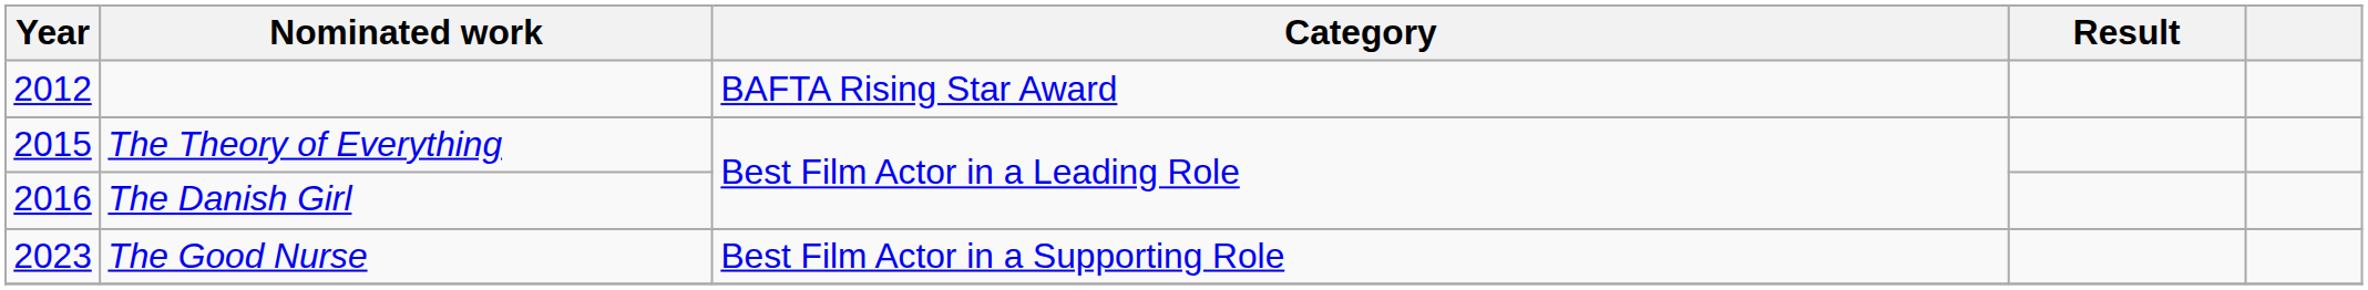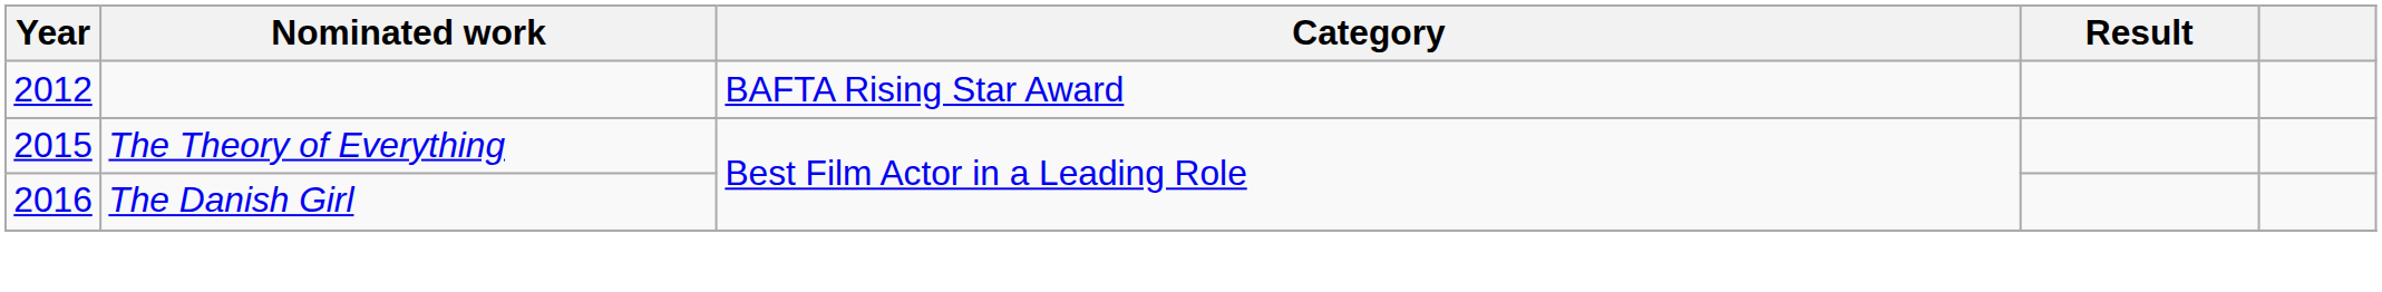 <table class=wikitable>
 <tr>
 <th width=4%>Year</th>
 <th width=26%>Nominated work</th>
 <th width=55%>Category</th>
 <th width=10%>Result</th>
 <th width=5%></th>
 </tr>
 <tr>
 <td><a href='#'>2012</a></td>
 <td></td>
 <td><a href='#'>BAFTA Rising Star Award</a></td>
 <td></td>
 <td></td>
 </tr>
 <tr>
 <td><a href='#'>2015</a></td>
 <td><em><a href='#'>The Theory of Everything</a></em></td>
 <td rowspan="2"><a href='#'>Best Film Actor in a Leading Role</a></td>
 <td></td>
 <td></td>
 </tr>
 <tr>
 <td><a href='#'>2016</a></td>
 <td><em><a href='#'>The Danish Girl</a></em></td>
 <td></td>
 <td></td>
 </tr>
 <tr>
-<td><a href='#'>2023</a></td>
-<td><em><a href='#'>The Good Nurse</a></em></td>
-<td><a href='#'>Best Film Actor in a Supporting Role</a></td>
-<td></td>
-<td></td>
-</tr>
-<tr>
 </tr>
 </table>
